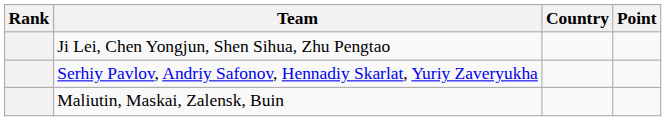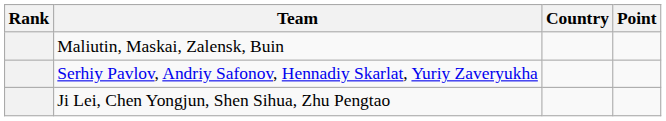 <table class="wikitable sortable">
 <tr>
 <th>Rank</th>
 <th>Team</th>
 <th>Country</th>
 <th>Point</th>
 </tr>
 <tr>
 <th></th>
-<td>Ji Lei, Chen Yongjun, Shen Sihua, Zhu Pengtao</td>
+<td>Maliutin, Maskai, Zalensk, Buin</td>
 <td></td>
 <td></td>
 </tr>
 <tr>
 <th></th>
 <td><a href='#'>Serhiy Pavlov</a>, <a href='#'>Andriy Safonov</a>, <a href='#'>Hennadiy Skarlat</a>, <a href='#'>Yuriy Zaveryukha</a></td>
 <td></td>
 <td></td>
 </tr>
 <tr>
 <th></th>
-<td>Maliutin, Maskai, Zalensk, Buin</td>
+<td>Ji Lei, Chen Yongjun, Shen Sihua, Zhu Pengtao</td>
 <td></td>
 <td></td>
 </tr>
 </table>
